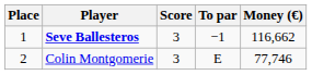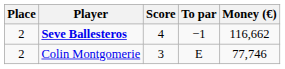 <table class="wikitable">
 <tr>
 <th>Place</th>
 <th>Player</th>
 <th>Score</th>
 <th>To par</th>
 <th>Money (€)</th>
 </tr>
 <tr>
-<td align=center>1</td>
+<td align=center>2</td>
 <td> <strong><a href='#'>Seve Ballesteros</a></strong></td>
-<td style="text-align:center;">3</td>
+<td style="text-align:center;">4</td>
 <td align=center>−1</td>
 <td style="text-align:center;">116,662</td>
 </tr>
 <tr>
 <td align=center>2</td>
 <td> <a href='#'>Colin Montgomerie</a></td>
 <td style="text-align:center;">3</td>
 <td align=center>E</td>
 <td style="text-align:center;">77,746</td>
 </tr>
 </table>
